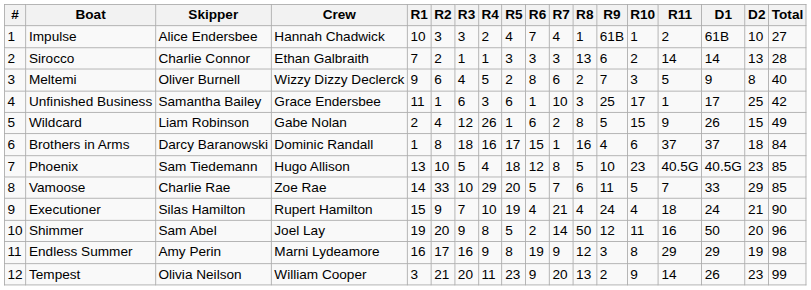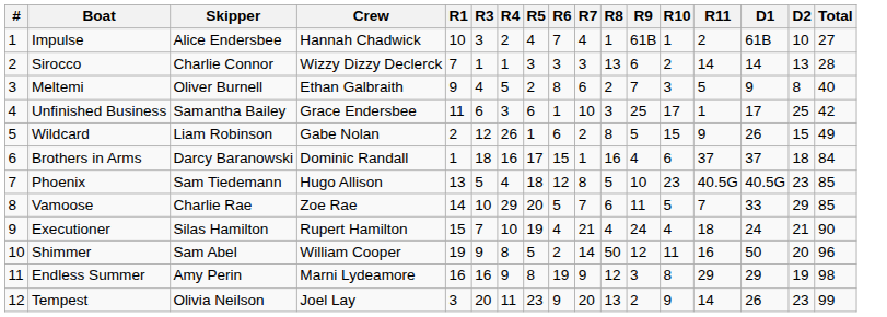 <table class="wikitable sortable">
 <tr>
 <th>#</th>
 <th>Boat</th>
 <th>Skipper</th>
 <th>Crew</th>
 <th>R1</th>
-<th>R2</th>
 <th>R3</th>
 <th>R4</th>
 <th>R5</th>
 <th>R6</th>
 <th>R7</th>
 <th>R8</th>
 <th>R9</th>
 <th>R10</th>
 <th>R11</th>
 <th>D1</th>
 <th>D2</th>
 <th>Total</th>
 </tr>
 <tr>
 <td>1</td>
 <td> Impulse</td>
 <td>Alice Endersbee</td>
 <td>Hannah Chadwick</td>
 <td>10</td>
 <td>3</td>
-<td>3</td>
 <td>2</td>
 <td>4</td>
 <td>7</td>
 <td>4</td>
 <td>1</td>
 <td>61B</td>
 <td>1</td>
 <td>2</td>
 <td>61B</td>
 <td>10</td>
 <td>27</td>
 </tr>
 <tr>
 <td>2</td>
 <td> Sirocco</td>
 <td>Charlie Connor</td>
-<td>Ethan Galbraith</td>
+<td>Wizzy Dizzy Declerck</td>
 <td>7</td>
-<td>2</td>
 <td>1</td>
 <td>1</td>
 <td>3</td>
 <td>3</td>
 <td>3</td>
 <td>13</td>
 <td>6</td>
 <td>2</td>
 <td>14</td>
 <td>14</td>
 <td>13</td>
 <td>28</td>
 </tr>
 <tr>
 <td>3</td>
 <td> Meltemi</td>
 <td>Oliver Burnell</td>
-<td>Wizzy Dizzy Declerck</td>
+<td>Ethan Galbraith</td>
 <td>9</td>
-<td>6</td>
 <td>4</td>
 <td>5</td>
 <td>2</td>
 <td>8</td>
 <td>6</td>
 <td>2</td>
 <td>7</td>
 <td>3</td>
 <td>5</td>
 <td>9</td>
 <td>8</td>
 <td>40</td>
 </tr>
 <tr>
 <td>4</td>
 <td> Unfinished Business</td>
 <td>Samantha Bailey</td>
 <td>Grace Endersbee</td>
 <td>11</td>
-<td>1</td>
 <td>6</td>
 <td>3</td>
 <td>6</td>
 <td>1</td>
 <td>10</td>
 <td>3</td>
 <td>25</td>
 <td>17</td>
 <td>1</td>
 <td>17</td>
 <td>25</td>
 <td>42</td>
 </tr>
 <tr>
 <td>5</td>
 <td> Wildcard</td>
 <td>Liam Robinson</td>
 <td>Gabe Nolan</td>
 <td>2</td>
-<td>4</td>
 <td>12</td>
 <td>26</td>
 <td>1</td>
 <td>6</td>
 <td>2</td>
 <td>8</td>
 <td>5</td>
 <td>15</td>
 <td>9</td>
 <td>26</td>
 <td>15</td>
 <td>49</td>
 </tr>
 <tr>
 <td>6</td>
 <td> Brothers in Arms</td>
 <td>Darcy Baranowski</td>
 <td>Dominic Randall</td>
 <td>1</td>
-<td>8</td>
 <td>18</td>
 <td>16</td>
 <td>17</td>
 <td>15</td>
 <td>1</td>
 <td>16</td>
 <td>4</td>
 <td>6</td>
 <td>37</td>
 <td>37</td>
 <td>18</td>
 <td>84</td>
 </tr>
 <tr>
 <td>7</td>
 <td> Phoenix</td>
 <td>Sam Tiedemann</td>
 <td>Hugo Allison</td>
 <td>13</td>
-<td>10</td>
 <td>5</td>
 <td>4</td>
 <td>18</td>
 <td>12</td>
 <td>8</td>
 <td>5</td>
 <td>10</td>
 <td>23</td>
 <td>40.5G</td>
 <td>40.5G</td>
 <td>23</td>
 <td>85</td>
 </tr>
 <tr>
 <td>8</td>
 <td> Vamoose</td>
 <td>Charlie Rae</td>
 <td>Zoe Rae</td>
 <td>14</td>
-<td>33</td>
 <td>10</td>
 <td>29</td>
 <td>20</td>
 <td>5</td>
 <td>7</td>
 <td>6</td>
 <td>11</td>
 <td>5</td>
 <td>7</td>
 <td>33</td>
 <td>29</td>
 <td>85</td>
 </tr>
 <tr>
 <td>9</td>
 <td> Executioner</td>
 <td>Silas Hamilton</td>
 <td>Rupert Hamilton</td>
 <td>15</td>
-<td>9</td>
 <td>7</td>
 <td>10</td>
 <td>19</td>
 <td>4</td>
 <td>21</td>
 <td>4</td>
 <td>24</td>
 <td>4</td>
 <td>18</td>
 <td>24</td>
 <td>21</td>
 <td>90</td>
 </tr>
 <tr>
 <td>10</td>
 <td> Shimmer</td>
 <td>Sam Abel</td>
-<td>Joel Lay</td>
+<td>William Cooper</td>
 <td>19</td>
-<td>20</td>
 <td>9</td>
 <td>8</td>
 <td>5</td>
 <td>2</td>
 <td>14</td>
 <td>50</td>
 <td>12</td>
 <td>11</td>
 <td>16</td>
 <td>50</td>
 <td>20</td>
 <td>96</td>
 </tr>
 <tr>
 <td>11</td>
 <td> Endless Summer</td>
 <td>Amy Perin</td>
 <td>Marni Lydeamore</td>
 <td>16</td>
-<td>17</td>
 <td>16</td>
 <td>9</td>
 <td>8</td>
 <td>19</td>
 <td>9</td>
 <td>12</td>
 <td>3</td>
 <td>8</td>
 <td>29</td>
 <td>29</td>
 <td>19</td>
 <td>98</td>
 </tr>
 <tr>
 <td>12</td>
 <td> Tempest</td>
 <td>Olivia Neilson</td>
-<td>William Cooper</td>
+<td>Joel Lay</td>
 <td>3</td>
-<td>21</td>
 <td>20</td>
 <td>11</td>
 <td>23</td>
 <td>9</td>
 <td>20</td>
 <td>13</td>
 <td>2</td>
 <td>9</td>
 <td>14</td>
 <td>26</td>
 <td>23</td>
 <td>99</td>
 </tr>
 </table>
